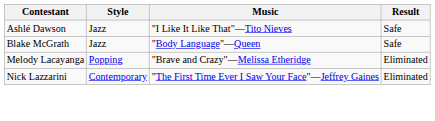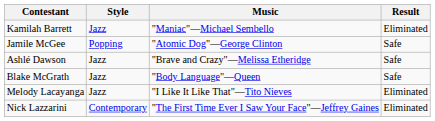 <table class="wikitable">
 <tr>
 <th>Contestant</th>
 <th>Style</th>
 <th>Music</th>
 <th>Result</th>
 </tr>
 <tr>
+<td>Kamilah Barrett</td>
+<td><a href='#'>Jazz</a></td>
+<td>"<a href='#'>Maniac</a>"—<a href='#'>Michael Sembello</a></td>
+<td>Eliminated</td>
+</tr>
+<tr>
+<td>Jamile McGee</td>
+<td><a href='#'>Popping</a></td>
+<td>"<a href='#'>Atomic Dog</a>"—<a href='#'>George Clinton</a></td>
+<td>Safe</td>
+</tr>
+<tr>
 <td>Ashlé Dawson</td>
 <td>Jazz</td>
-<td>"I Like It Like That"—<a href='#'>Tito Nieves</a></td>
+<td>"Brave and Crazy"—<a href='#'>Melissa Etheridge</a></td>
 <td>Safe</td>
 </tr>
 <tr>
 <td>Blake McGrath</td>
 <td>Jazz</td>
 <td>"<a href='#'>Body Language</a>"—<a href='#'>Queen</a></td>
 <td>Safe</td>
 </tr>
 <tr>
 <td>Melody Lacayanga</td>
-<td><a href='#'>Popping</a></td>
-<td>"Brave and Crazy"—<a href='#'>Melissa Etheridge</a></td>
+<td>Jazz</td>
+<td>"I Like It Like That"—<a href='#'>Tito Nieves</a></td>
 <td>Eliminated</td>
 </tr>
 <tr>
 <td>Nick Lazzarini</td>
 <td><a href='#'>Contemporary</a></td>
 <td>"<a href='#'>The First Time Ever I Saw Your Face</a>"—<a href='#'>Jeffrey Gaines</a></td>
 <td>Eliminated</td>
 </tr>
 </table>
